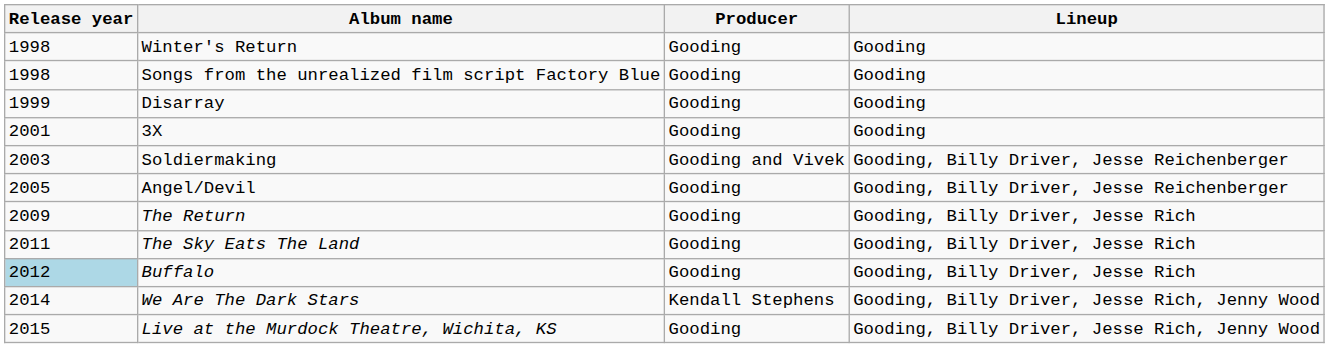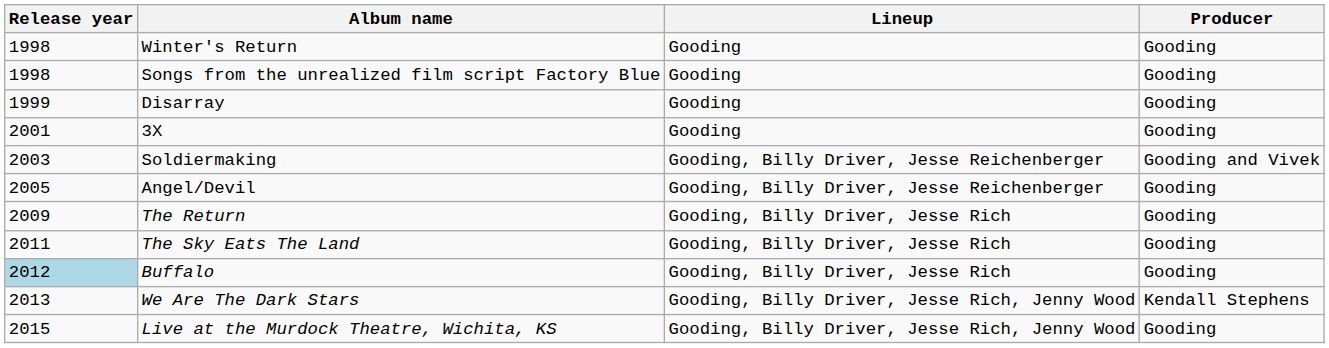 <table class="wikitable sortable">
 <tr>
 <th>Release year</th>
 <th>Album name</th>
+<th>Lineup</th>
 <th>Producer</th>
-<th>Lineup</th>
 </tr>
 <tr>
 <td>1998</td>
 <td>Winter's Return</td>
 <td>Gooding</td>
 <td>Gooding</td>
 </tr>
 <tr>
 <td>1998</td>
 <td>Songs from the unrealized film script Factory Blue</td>
 <td>Gooding</td>
 <td>Gooding</td>
 </tr>
 <tr>
 <td>1999</td>
 <td>Disarray</td>
 <td>Gooding</td>
 <td>Gooding</td>
 </tr>
 <tr>
 <td>2001</td>
 <td>3X</td>
 <td>Gooding</td>
 <td>Gooding</td>
 </tr>
 <tr>
 <td>2003</td>
 <td>Soldiermaking</td>
+<td>Gooding, Billy Driver, Jesse Reichenberger</td>
 <td>Gooding and Vivek</td>
-<td>Gooding, Billy Driver, Jesse Reichenberger</td>
 </tr>
 <tr>
 <td>2005</td>
 <td>Angel/Devil</td>
+<td>Gooding, Billy Driver, Jesse Reichenberger</td>
 <td>Gooding</td>
-<td>Gooding, Billy Driver, Jesse Reichenberger</td>
 </tr>
 <tr>
 <td>2009</td>
 <td><em>The Return</em></td>
+<td>Gooding, Billy Driver, Jesse Rich</td>
 <td>Gooding</td>
-<td>Gooding, Billy Driver, Jesse Rich</td>
 </tr>
 <tr>
 <td>2011</td>
 <td><em>The Sky Eats The Land</em></td>
+<td>Gooding, Billy Driver, Jesse Rich</td>
 <td>Gooding</td>
-<td>Gooding, Billy Driver, Jesse Rich</td>
 </tr>
 <tr>
 <td style="background: lightblue;">2012</td>
 <td><em>Buffalo</em></td>
+<td>Gooding, Billy Driver, Jesse Rich</td>
 <td>Gooding</td>
-<td>Gooding, Billy Driver, Jesse Rich</td>
 </tr>
 <tr>
-<td>2014</td>
+<td>2013</td>
 <td><em>We Are The Dark Stars</em></td>
+<td>Gooding, Billy Driver, Jesse Rich, Jenny Wood</td>
 <td>Kendall Stephens</td>
-<td>Gooding, Billy Driver, Jesse Rich, Jenny Wood</td>
 </tr>
 <tr>
 <td>2015</td>
 <td><em>Live at the Murdock Theatre, Wichita, KS</em></td>
+<td>Gooding, Billy Driver, Jesse Rich, Jenny Wood</td>
 <td>Gooding</td>
-<td>Gooding, Billy Driver, Jesse Rich, Jenny Wood</td>
 </tr>
 </table>
